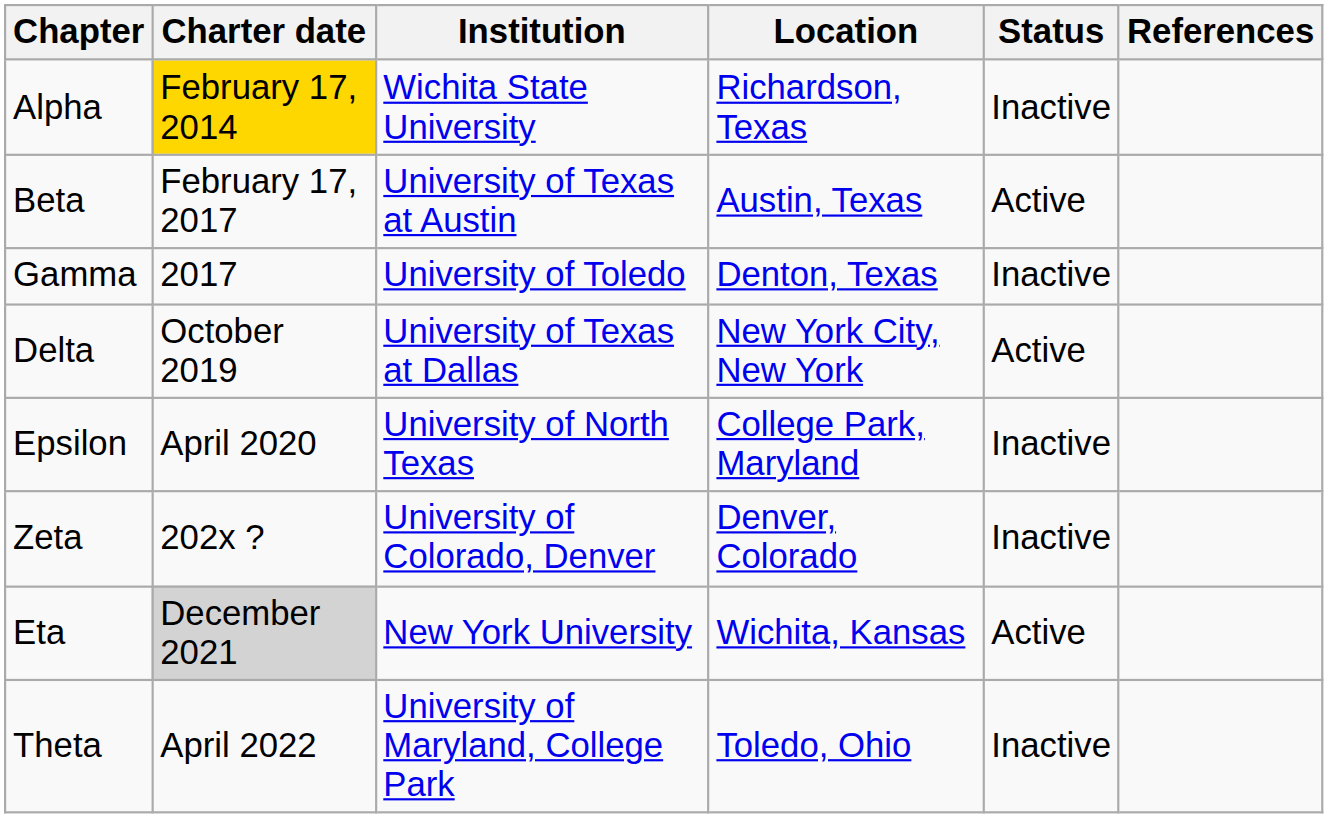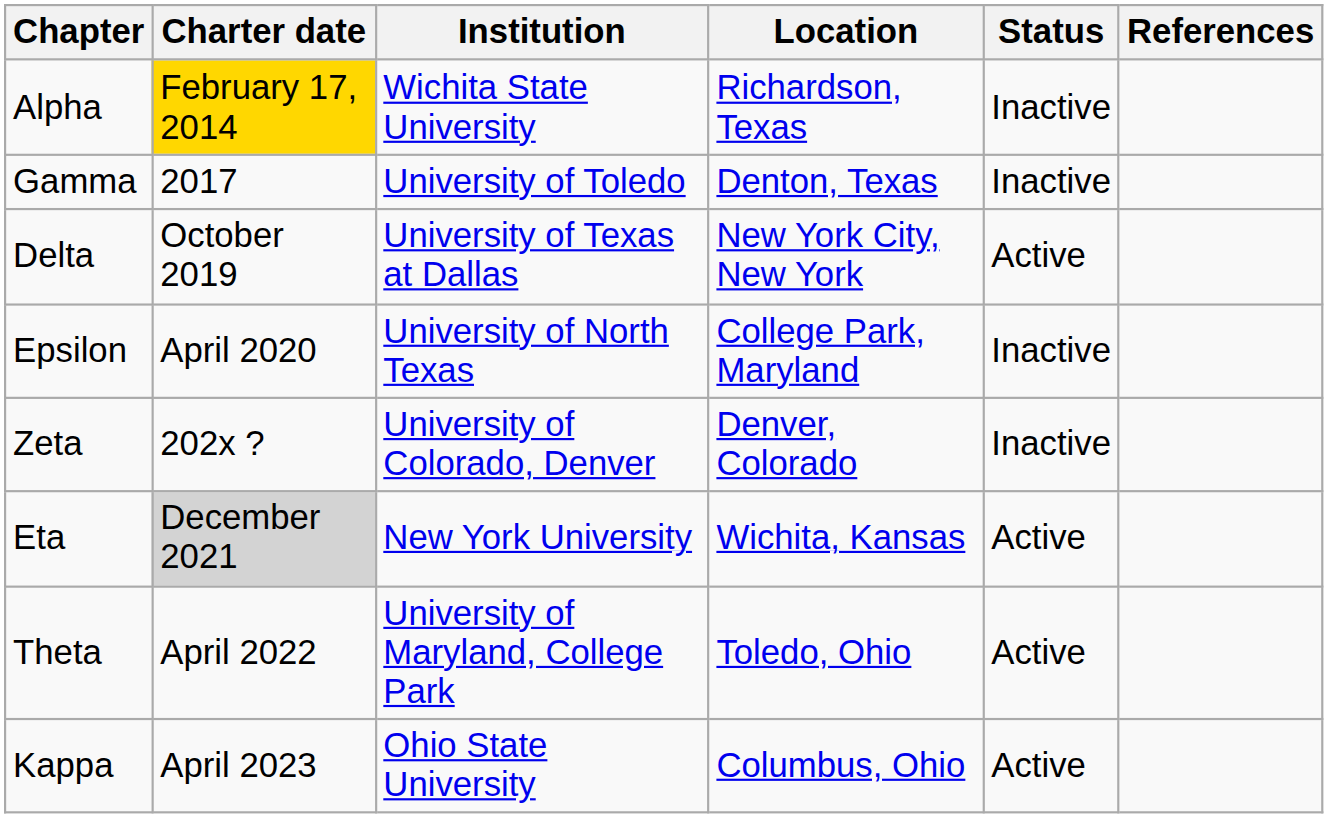 <table class="wikitable sortable">
 <tr>
 <th>Chapter</th>
 <th>Charter date</th>
 <th>Institution</th>
 <th>Location</th>
 <th>Status</th>
 <th>References</th>
 </tr>
 <tr>
 <td>Alpha</td>
 <td style="background: gold;">February 17, 2014</td>
 <td><a href='#'>Wichita State University</a></td>
 <td><a href='#'>Richardson, Texas</a></td>
 <td>Inactive</td>
-<td></td>
-</tr>
-<tr>
-<td>Beta</td>
-<td>February 17, 2017</td>
-<td><a href='#'>University of Texas at Austin</a></td>
-<td><a href='#'>Austin, Texas</a></td>
-<td>Active</td>
 <td></td>
 </tr>
 <tr>
 <td>Gamma</td>
 <td>2017</td>
 <td><a href='#'>University of Toledo</a></td>
 <td><a href='#'>Denton, Texas</a></td>
 <td>Inactive</td>
 <td></td>
 </tr>
 <tr>
 <td>Delta</td>
 <td>October 2019</td>
 <td><a href='#'>University of Texas at Dallas</a></td>
 <td><a href='#'>New York City, New York</a></td>
 <td>Active</td>
 <td></td>
 </tr>
 <tr>
 <td>Epsilon</td>
 <td>April 2020</td>
 <td><a href='#'>University of North Texas</a></td>
 <td><a href='#'>College Park, Maryland</a></td>
 <td>Inactive</td>
 <td></td>
 </tr>
 <tr>
 <td>Zeta</td>
 <td>202x ?</td>
 <td><a href='#'>University of Colorado, Denver</a></td>
 <td><a href='#'>Denver, Colorado</a></td>
 <td>Inactive</td>
 <td></td>
 </tr>
 <tr>
 <td>Eta</td>
 <td style="background: lightgrey;">December 2021</td>
 <td><a href='#'>New York University</a></td>
 <td><a href='#'>Wichita, Kansas</a></td>
 <td>Active</td>
 <td></td>
 </tr>
 <tr>
 <td>Theta</td>
 <td>April 2022</td>
 <td><a href='#'>University of Maryland, College Park</a></td>
 <td><a href='#'>Toledo, Ohio</a></td>
-<td>Inactive</td>
+<td>Active</td>
+<td></td>
+</tr>
+<tr>
+<td>Kappa</td>
+<td>April 2023</td>
+<td><a href='#'>Ohio State University</a></td>
+<td><a href='#'>Columbus, Ohio</a></td>
+<td>Active</td>
 <td></td>
 </tr>
 </table>
